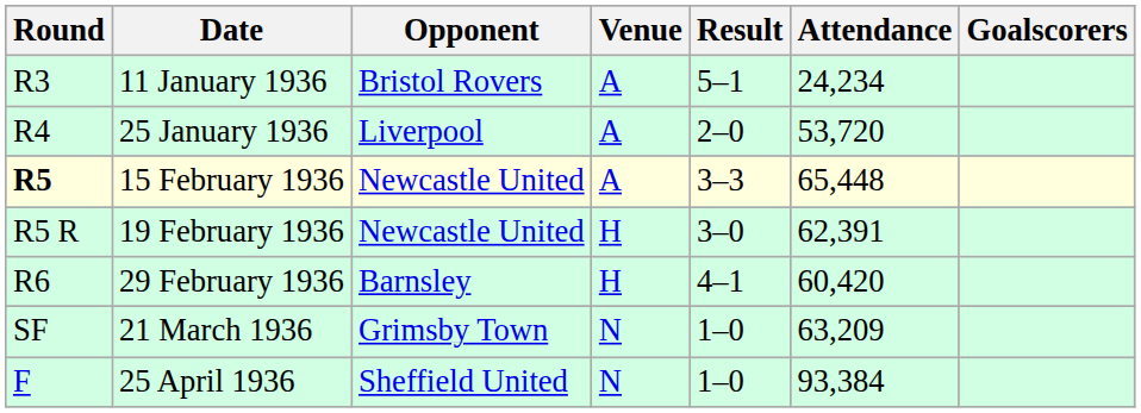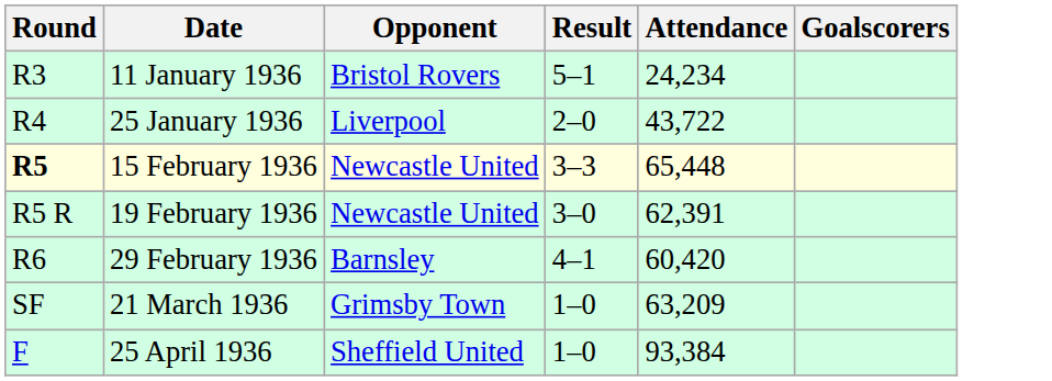 <table class="wikitable">
 <tr>
 <th>Round</th>
 <th>Date</th>
 <th>Opponent</th>
-<th>Venue</th>
 <th>Result</th>
 <th>Attendance</th>
 <th>Goalscorers</th>
 </tr>
 <tr style="background:#d0ffe3;">
 <td>R3</td>
 <td>11 January 1936</td>
 <td><a href='#'>Bristol Rovers</a></td>
-<td><a href='#'>A</a></td>
 <td>5–1</td>
 <td>24,234</td>
 <td></td>
 </tr>
 <tr style="background:#d0ffe3;">
 <td>R4</td>
 <td>25 January 1936</td>
 <td><a href='#'>Liverpool</a></td>
-<td><a href='#'>A</a></td>
 <td>2–0</td>
-<td>53,720</td>
+<td>43,722</td>
 <td></td>
 </tr>
 <tr style="background:#ffd;">
 <td><strong>R5</strong></td>
 <td>15 February 1936</td>
 <td><a href='#'>Newcastle United</a></td>
-<td><a href='#'>A</a></td>
 <td>3–3</td>
 <td>65,448</td>
 <td></td>
 </tr>
 <tr style="background:#d0ffe3;">
 <td>R5 R</td>
 <td>19 February 1936</td>
 <td><a href='#'>Newcastle United</a></td>
-<td><a href='#'>H</a></td>
 <td>3–0</td>
 <td>62,391</td>
 <td></td>
 </tr>
 <tr style="background:#d0ffe3;">
 <td>R6</td>
 <td>29 February 1936</td>
 <td><a href='#'>Barnsley</a></td>
-<td><a href='#'>H</a></td>
 <td>4–1</td>
 <td>60,420</td>
 <td></td>
 </tr>
 <tr style="background:#d0ffe3;">
 <td>SF</td>
 <td>21 March 1936</td>
 <td><a href='#'>Grimsby Town</a></td>
-<td><a href='#'>N</a></td>
 <td>1–0</td>
 <td>63,209</td>
 <td></td>
 </tr>
 <tr style="background:#d0ffe3;">
 <td><a href='#'>F</a></td>
 <td>25 April 1936</td>
 <td><a href='#'>Sheffield United</a></td>
-<td><a href='#'>N</a></td>
 <td>1–0</td>
 <td>93,384</td>
 <td></td>
 </tr>
 </table>
